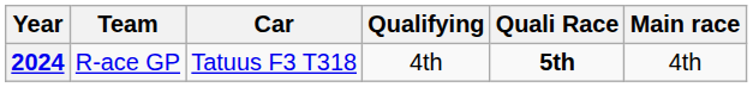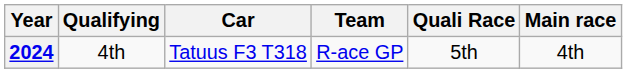 <table class="wikitable" style="text-align:center; font-size:90%">
 <tr>
 <th>Year</th>
+<th>Qualifying</th>
+<th>Car</th>
 <th>Team</th>
-<th>Car</th>
-<th>Qualifying</th>
 <th>Quali Race</th>
 <th>Main race</th>
 </tr>
 <tr>
 <th><a href='#'>2024</a></th>
+<td>4th</td>
+<td align="left"><a href='#'>Tatuus F3 T318</a></td>
 <td align="left"> <a href='#'>R-ace GP</a></td>
-<td align="left"><a href='#'>Tatuus F3 T318</a></td>
-<td>4th</td>
-<td><strong>5th</strong></td>
+<td>5th</td>
 <td>4th</td>
 </tr>
 </table>
